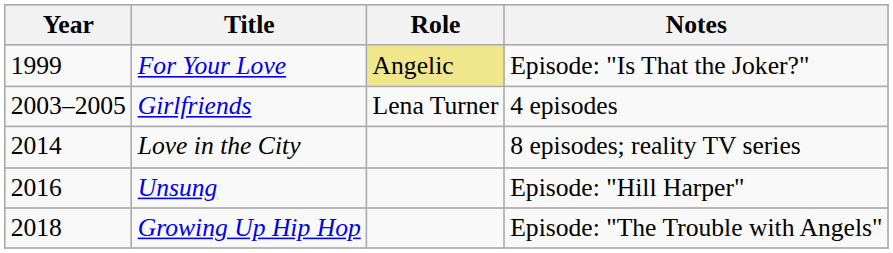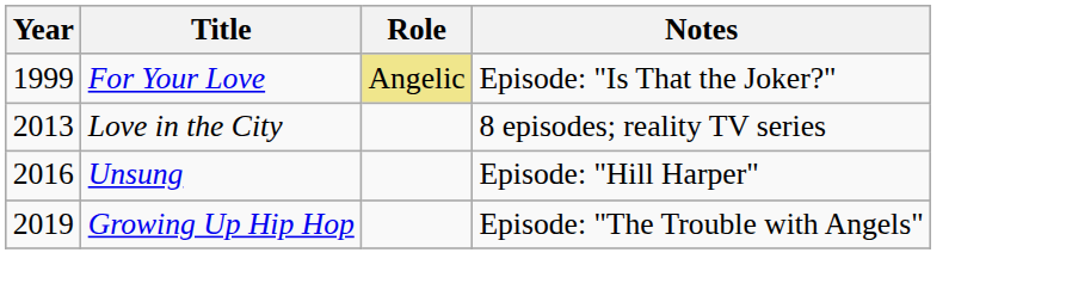 <table class="wikitable sortable">
 <tr>
 <th>Year</th>
 <th>Title</th>
 <th>Role</th>
 <th>Notes</th>
 </tr>
 <tr>
 <td>1999</td>
 <td><a href='#'><em>For Your Love</em></a></td>
 <td style="background: khaki;">Angelic</td>
 <td>Episode: "Is That the Joker?"</td>
 </tr>
 <tr>
-<td>2003–2005</td>
-<td><a href='#'><em>Girlfriends</em></a></td>
-<td>Lena Turner</td>
-<td>4 episodes</td>
-</tr>
-<tr>
-<td>2014</td>
+<td>2013</td>
 <td><em>Love in the City</em></td>
 <td></td>
 <td>8 episodes; reality TV series</td>
 </tr>
 <tr>
 <td>2016</td>
 <td><a href='#'><em>Unsung</em></a></td>
 <td></td>
 <td>Episode: "Hill Harper"</td>
 </tr>
 <tr>
-<td>2018</td>
+<td>2019</td>
 <td><em><a href='#'>Growing Up Hip Hop</a></em></td>
 <td></td>
 <td>Episode: "The Trouble with Angels"</td>
 </tr>
 </table>
